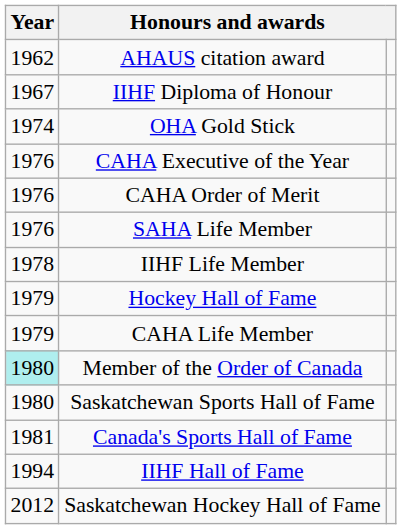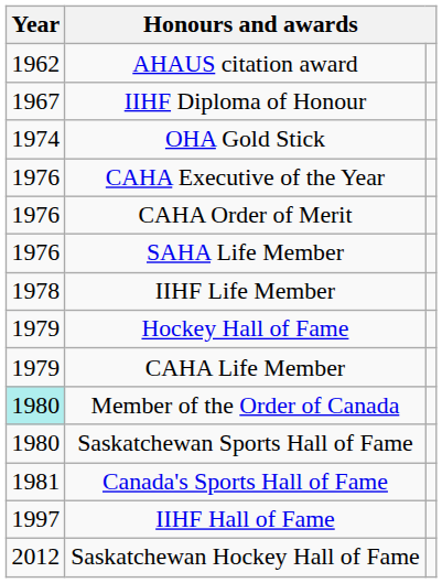 <table class="wikitable" align="right">
 <tr>
 <th>Year</th>
 <th colspan="2">Honours and awards</th>
 </tr>
 <tr align="center">
 <td>1962</td>
 <td><a href='#'>AHAUS</a> citation award</td>
 <td></td>
 </tr>
 <tr align="center">
 <td>1967</td>
 <td><a href='#'>IIHF</a> Diploma of Honour</td>
 <td></td>
 </tr>
 <tr align="center">
 <td>1974</td>
 <td><a href='#'>OHA</a> Gold Stick</td>
 <td></td>
 </tr>
 <tr align="center">
 <td>1976</td>
 <td><a href='#'>CAHA</a> Executive of the Year</td>
 <td></td>
 </tr>
 <tr align="center">
 <td>1976</td>
 <td>CAHA Order of Merit</td>
 <td></td>
 </tr>
 <tr align="center">
 <td>1976</td>
 <td><a href='#'>SAHA</a> Life Member</td>
 <td></td>
 </tr>
 <tr align="center">
 <td>1978</td>
 <td>IIHF Life Member</td>
 <td></td>
 </tr>
 <tr align="center">
 <td>1979</td>
 <td><a href='#'>Hockey Hall of Fame</a></td>
 <td></td>
 </tr>
 <tr align="center">
 <td>1979</td>
 <td>CAHA Life Member</td>
 <td></td>
 </tr>
 <tr align="center">
 <td style="background: paleturquoise;">1980</td>
 <td>Member of the <a href='#'>Order of Canada</a></td>
 <td></td>
 </tr>
 <tr align="center">
 <td>1980</td>
 <td>Saskatchewan Sports Hall of Fame</td>
 <td></td>
 </tr>
 <tr align="center">
 <td>1981</td>
 <td><a href='#'>Canada's Sports Hall of Fame</a></td>
 <td></td>
 </tr>
 <tr align="center">
-<td>1994</td>
+<td>1997</td>
 <td><a href='#'>IIHF Hall of Fame</a></td>
 <td></td>
 </tr>
 <tr align="center">
 <td>2012</td>
 <td>Saskatchewan Hockey Hall of Fame</td>
 <td></td>
 </tr>
 </table>
